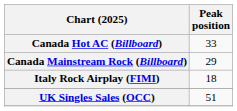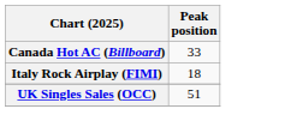 <table class="wikitable sortable plainrowheaders" style="text-align:center;">
 <tr>
 <th scope="col">Chart (2025)</th>
 <th scope="col">Peak<br>position</th>
 </tr>
 <tr>
 <th scope="row">Canada <a href='#'>Hot AC</a> (<em><a href='#'>Billboard</a></em>)</th>
 <td>33</td>
-</tr>
-<tr>
-<th scope="row">Canada <a href='#'>Mainstream Rock</a> (<em><a href='#'>Billboard</a></em>)</th>
-<td>29</td>
 </tr>
 <tr>
 <th scope="row">Italy Rock Airplay (<a href='#'>FIMI</a>)</th>
 <td>18</td>
 </tr>
 <tr>
 </tr>
 <tr>
 <th scope="row"><a href='#'>UK Singles Sales</a> (<a href='#'>OCC</a>)</th>
 <td>51</td>
 </tr>
 <tr>
 </tr>
 <tr>
 </tr>
 <tr>
 </tr>
 <tr>
 </tr>
 <tr>
 </tr>
 <tr>
 </tr>
 </table>
